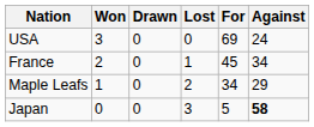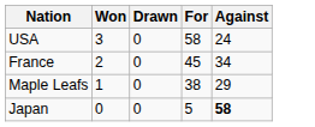 <table class="wikitable">
 <tr>
 <th>Nation</th>
 <th>Won</th>
 <th>Drawn</th>
-<th>Lost</th>
 <th>For</th>
 <th>Against</th>
 </tr>
 <tr>
 <td>USA</td>
 <td>3</td>
 <td>0</td>
-<td>0</td>
-<td>69</td>
+<td>58</td>
 <td>24</td>
 </tr>
 <tr>
 <td>France</td>
 <td>2</td>
 <td>0</td>
-<td>1</td>
 <td>45</td>
 <td>34</td>
 </tr>
 <tr>
 <td>Maple Leafs</td>
 <td>1</td>
 <td>0</td>
-<td>2</td>
-<td>34</td>
+<td>38</td>
 <td>29</td>
 </tr>
 <tr>
 <td>Japan</td>
 <td>0</td>
 <td>0</td>
-<td>3</td>
 <td>5</td>
 <td><strong>58</strong></td>
 </tr>
 </table>
